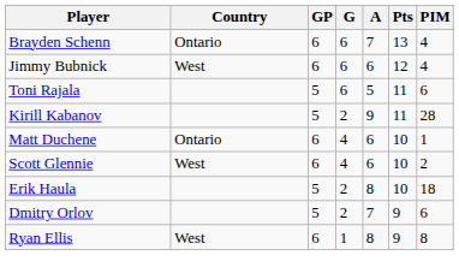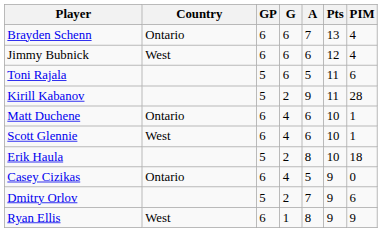 <table class="wikitable">
 <tr>
 <th width=165>Player</th>
 <th width=135>Country</th>
 <th width=20>GP</th>
 <th width=20>G</th>
 <th width=20>A</th>
 <th width=20>Pts</th>
 <th width=20>PIM</th>
 </tr>
 <tr>
 <td><a href='#'>Brayden Schenn</a></td>
 <td> Ontario</td>
 <td>6</td>
 <td>6</td>
 <td>7</td>
 <td>13</td>
 <td>4</td>
 </tr>
 <tr>
 <td>Jimmy Bubnick</td>
 <td> West</td>
 <td>6</td>
 <td>6</td>
 <td>6</td>
 <td>12</td>
 <td>4</td>
 </tr>
 <tr>
 <td><a href='#'>Toni Rajala</a></td>
 <td></td>
 <td>5</td>
 <td>6</td>
 <td>5</td>
 <td>11</td>
 <td>6</td>
 </tr>
 <tr>
 <td><a href='#'>Kirill Kabanov</a></td>
 <td></td>
 <td>5</td>
 <td>2</td>
 <td>9</td>
 <td>11</td>
 <td>28</td>
 </tr>
 <tr>
 <td><a href='#'>Matt Duchene</a></td>
 <td> Ontario</td>
 <td>6</td>
 <td>4</td>
 <td>6</td>
 <td>10</td>
 <td>1</td>
 </tr>
 <tr>
 <td><a href='#'>Scott Glennie</a></td>
 <td> West</td>
 <td>6</td>
 <td>4</td>
 <td>6</td>
 <td>10</td>
-<td>2</td>
+<td>1</td>
 </tr>
 <tr>
 <td><a href='#'>Erik Haula</a></td>
 <td></td>
 <td>5</td>
 <td>2</td>
 <td>8</td>
 <td>10</td>
 <td>18</td>
+</tr>
+<tr>
+<td><a href='#'>Casey Cizikas</a></td>
+<td> Ontario</td>
+<td>6</td>
+<td>4</td>
+<td>5</td>
+<td>9</td>
+<td>0</td>
 </tr>
 <tr>
 <td><a href='#'>Dmitry Orlov</a></td>
 <td></td>
 <td>5</td>
 <td>2</td>
 <td>7</td>
 <td>9</td>
 <td>6</td>
 </tr>
 <tr>
 <td><a href='#'>Ryan Ellis</a></td>
 <td> West</td>
 <td>6</td>
 <td>1</td>
 <td>8</td>
 <td>9</td>
-<td>8</td>
+<td>9</td>
 </tr>
 </table>
